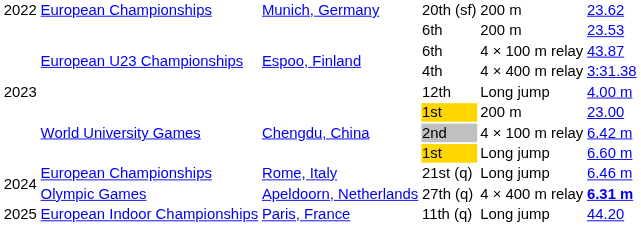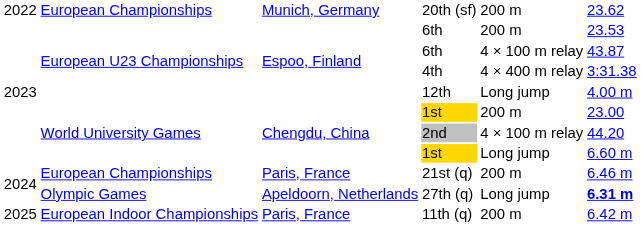 <table>
 <tr>
 <td>2022</td>
 <td><a href='#'>European Championships</a></td>
 <td><a href='#'>Munich, Germany</a></td>
 <td>20th (sf)</td>
 <td>200 m</td>
 <td><a href='#'>23.62</a></td>
 </tr>
 <tr>
 <td rowspan=7>2023</td>
 <td rowspan=4><a href='#'>European U23 Championships</a></td>
 <td rowspan=4><a href='#'>Espoo, Finland</a></td>
 <td>6th</td>
 <td>200 m</td>
 <td><a href='#'>23.53</a></td>
 </tr>
 <tr>
 <td>6th</td>
 <td>4 × 100 m relay</td>
 <td><a href='#'>43.87</a></td>
 </tr>
 <tr>
 <td>4th</td>
 <td>4 × 400 m relay</td>
 <td><a href='#'>3:31.38</a></td>
 </tr>
 <tr>
 <td>12th</td>
 <td>Long jump</td>
 <td><a href='#'>4.00 m</a></td>
 </tr>
 <tr>
 <td rowspan=3><a href='#'>World University Games</a></td>
 <td rowspan=3><a href='#'>Chengdu, China</a></td>
 <td bgcolor=gold>1st</td>
 <td>200 m</td>
 <td><a href='#'>23.00</a></td>
 </tr>
 <tr>
 <td bgcolor=silver>2nd</td>
 <td>4 × 100 m relay</td>
-<td><a href='#'>6.42 m</a></td>
+<td><a href='#'>44.20</a></td>
 </tr>
 <tr>
 <td bgcolor=gold>1st</td>
 <td>Long jump</td>
 <td><a href='#'>6.60 m</a></td>
 </tr>
 <tr>
 <td rowspan=2>2024</td>
 <td><a href='#'>European Championships</a></td>
-<td><a href='#'>Rome, Italy</a></td>
+<td><a href='#'>Paris, France</a></td>
 <td>21st (q)</td>
-<td>Long jump</td>
+<td>200 m</td>
 <td><a href='#'>6.46 m</a></td>
 </tr>
 <tr>
 <td><a href='#'>Olympic Games</a></td>
 <td><a href='#'>Apeldoorn, Netherlands</a></td>
 <td>27th (q)</td>
-<td>4 × 400 m relay</td>
+<td>Long jump</td>
 <td><strong><a href='#'>6.31 m</a></strong></td>
 </tr>
 <tr>
 <td>2025</td>
 <td><a href='#'>European Indoor Championships</a></td>
 <td><a href='#'>Paris, France</a></td>
 <td>11th (q)</td>
-<td>Long jump</td>
-<td><a href='#'>44.20</a></td>
+<td>200 m</td>
+<td><a href='#'>6.42 m</a></td>
 </tr>
 </table>
